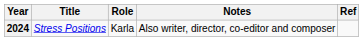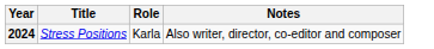 <table class="wikitable">
 <tr>
 <th>Year</th>
 <th>Title</th>
 <th>Role</th>
 <th>Notes</th>
-<th>Ref</th>
 </tr>
 <tr>
 <th scope="row">2024</th>
 <td><em> <a href='#'>Stress Positions</a></em></td>
 <td>Karla</td>
 <td>Also writer, director, co-editor and composer</td>
-<td align="center"></td>
 </tr>
 </table>
